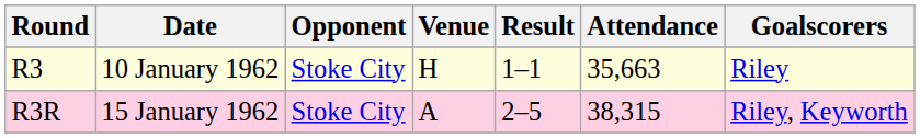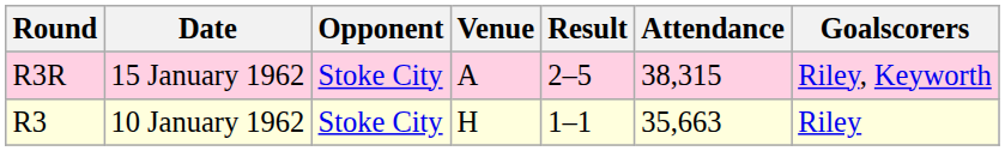 <table class="wikitable">
 <tr>
 <th>Round</th>
 <th>Date</th>
 <th>Opponent</th>
 <th>Venue</th>
 <th>Result</th>
 <th>Attendance</th>
 <th>Goalscorers</th>
 </tr>
+<tr style="background:#ffd0e3;">
+<td>R3R</td>
+<td>15 January 1962</td>
+<td><a href='#'>Stoke City</a></td>
+<td>A</td>
+<td>2–5</td>
+<td>38,315</td>
+<td><a href='#'>Riley</a>, <a href='#'>Keyworth</a></td>
+</tr>
 <tr style="background:#ffffdd;">
 <td>R3</td>
 <td>10 January 1962</td>
 <td><a href='#'>Stoke City</a></td>
 <td>H</td>
 <td>1–1</td>
 <td>35,663</td>
 <td><a href='#'>Riley</a></td>
 </tr>
-<tr style="background:#ffd0e3;">
-<td>R3R</td>
-<td>15 January 1962</td>
-<td><a href='#'>Stoke City</a></td>
-<td>A</td>
-<td>2–5</td>
-<td>38,315</td>
-<td><a href='#'>Riley</a>, <a href='#'>Keyworth</a></td>
-</tr>
 </table>
